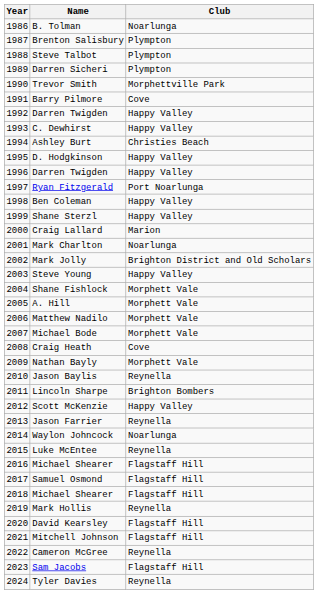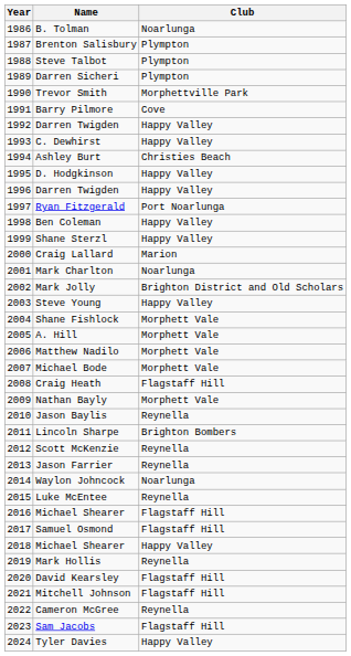 <table class="wikitable">
 <tr>
 <th>Year</th>
 <th>Name</th>
 <th>Club</th>
 </tr>
 <tr>
 <td>1986</td>
 <td>B. Tolman</td>
 <td>Noarlunga</td>
 </tr>
 <tr>
 <td>1987</td>
 <td>Brenton Salisbury</td>
 <td>Plympton</td>
 </tr>
 <tr>
 <td>1988</td>
 <td>Steve Talbot</td>
 <td>Plympton</td>
 </tr>
 <tr>
 <td>1989</td>
 <td>Darren Sicheri</td>
 <td>Plympton</td>
 </tr>
 <tr>
 <td>1990</td>
 <td>Trevor Smith</td>
 <td>Morphettville Park</td>
 </tr>
 <tr>
 <td>1991</td>
 <td>Barry Pilmore</td>
 <td>Cove</td>
 </tr>
 <tr>
 <td>1992</td>
 <td>Darren Twigden</td>
 <td>Happy Valley</td>
 </tr>
 <tr>
 <td>1993</td>
 <td>C. Dewhirst</td>
 <td>Happy Valley</td>
 </tr>
 <tr>
 <td>1994</td>
 <td>Ashley Burt</td>
 <td>Christies Beach</td>
 </tr>
 <tr>
 <td>1995</td>
 <td>D. Hodgkinson</td>
 <td>Happy Valley</td>
 </tr>
 <tr>
 <td>1996</td>
 <td>Darren Twigden</td>
 <td>Happy Valley</td>
 </tr>
 <tr>
 <td>1997</td>
 <td><a href='#'>Ryan Fitzgerald</a></td>
 <td>Port Noarlunga</td>
 </tr>
 <tr>
 <td>1998</td>
 <td>Ben Coleman</td>
 <td>Happy Valley</td>
 </tr>
 <tr>
 <td>1999</td>
 <td>Shane Sterzl</td>
 <td>Happy Valley</td>
 </tr>
 <tr>
 <td>2000</td>
 <td>Craig Lallard</td>
 <td>Marion</td>
 </tr>
 <tr>
 <td>2001</td>
 <td>Mark Charlton</td>
 <td>Noarlunga</td>
 </tr>
 <tr>
 <td>2002</td>
 <td>Mark Jolly</td>
 <td>Brighton District and Old Scholars</td>
 </tr>
 <tr>
 <td>2003</td>
 <td>Steve Young</td>
 <td>Happy Valley</td>
 </tr>
 <tr>
 <td>2004</td>
 <td>Shane Fishlock</td>
 <td>Morphett Vale</td>
 </tr>
 <tr>
 <td>2005</td>
 <td>A. Hill</td>
 <td>Morphett Vale</td>
 </tr>
 <tr>
 <td>2006</td>
 <td>Matthew Nadilo</td>
 <td>Morphett Vale</td>
 </tr>
 <tr>
 <td>2007</td>
 <td>Michael Bode</td>
 <td>Morphett Vale</td>
 </tr>
 <tr>
 <td>2008</td>
 <td>Craig Heath</td>
-<td>Cove</td>
+<td>Flagstaff Hill</td>
 </tr>
 <tr>
 <td>2009</td>
 <td>Nathan Bayly</td>
 <td>Morphett Vale</td>
 </tr>
 <tr>
 <td>2010</td>
 <td>Jason Baylis</td>
 <td>Reynella</td>
 </tr>
 <tr>
 <td>2011</td>
 <td>Lincoln Sharpe</td>
 <td>Brighton Bombers</td>
 </tr>
 <tr>
 <td>2012</td>
 <td>Scott McKenzie</td>
-<td>Happy Valley</td>
+<td>Reynella</td>
 </tr>
 <tr>
 <td>2013</td>
 <td>Jason Farrier</td>
 <td>Reynella</td>
 </tr>
 <tr>
 <td>2014</td>
 <td>Waylon Johncock</td>
 <td>Noarlunga</td>
 </tr>
 <tr>
 <td>2015</td>
 <td>Luke McEntee</td>
 <td>Reynella</td>
 </tr>
 <tr>
 <td>2016</td>
 <td>Michael Shearer</td>
 <td>Flagstaff Hill</td>
 </tr>
 <tr>
 <td>2017</td>
 <td>Samuel Osmond</td>
 <td>Flagstaff Hill</td>
 </tr>
 <tr>
 <td>2018</td>
 <td>Michael Shearer</td>
-<td>Flagstaff Hill</td>
+<td>Happy Valley</td>
 </tr>
 <tr>
 <td>2019</td>
 <td>Mark Hollis</td>
 <td>Reynella</td>
 </tr>
 <tr>
 <td>2020</td>
 <td>David Kearsley</td>
 <td>Flagstaff Hill</td>
 </tr>
 <tr>
 <td>2021</td>
 <td>Mitchell Johnson</td>
 <td>Flagstaff Hill</td>
 </tr>
 <tr>
 <td>2022</td>
 <td>Cameron McGree</td>
 <td>Reynella</td>
 </tr>
 <tr>
 <td>2023</td>
 <td><a href='#'>Sam Jacobs</a></td>
 <td>Flagstaff Hill</td>
 </tr>
 <tr>
 <td>2024</td>
 <td>Tyler Davies</td>
-<td>Reynella</td>
+<td>Happy Valley</td>
 </tr>
 </table>
